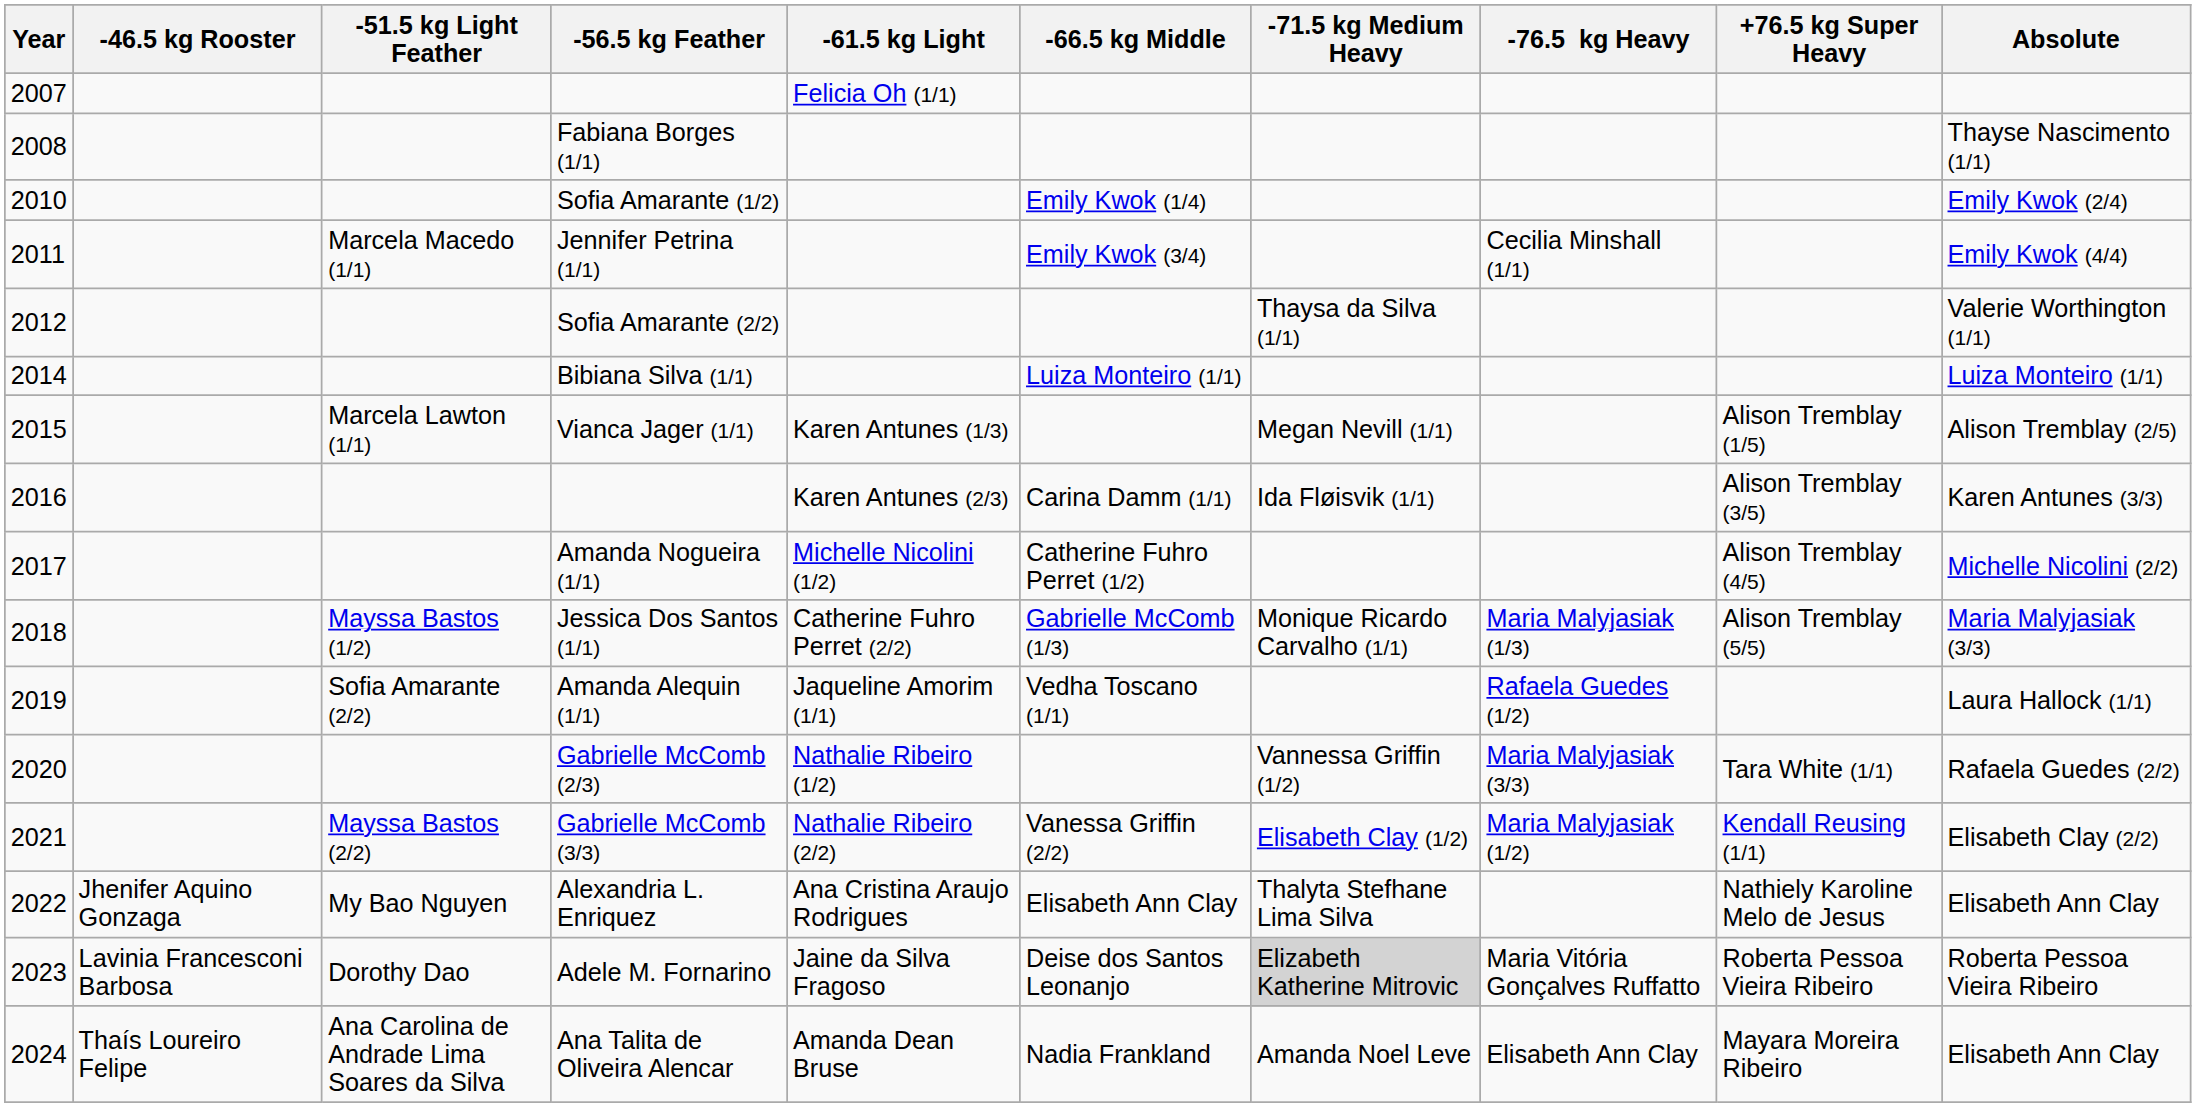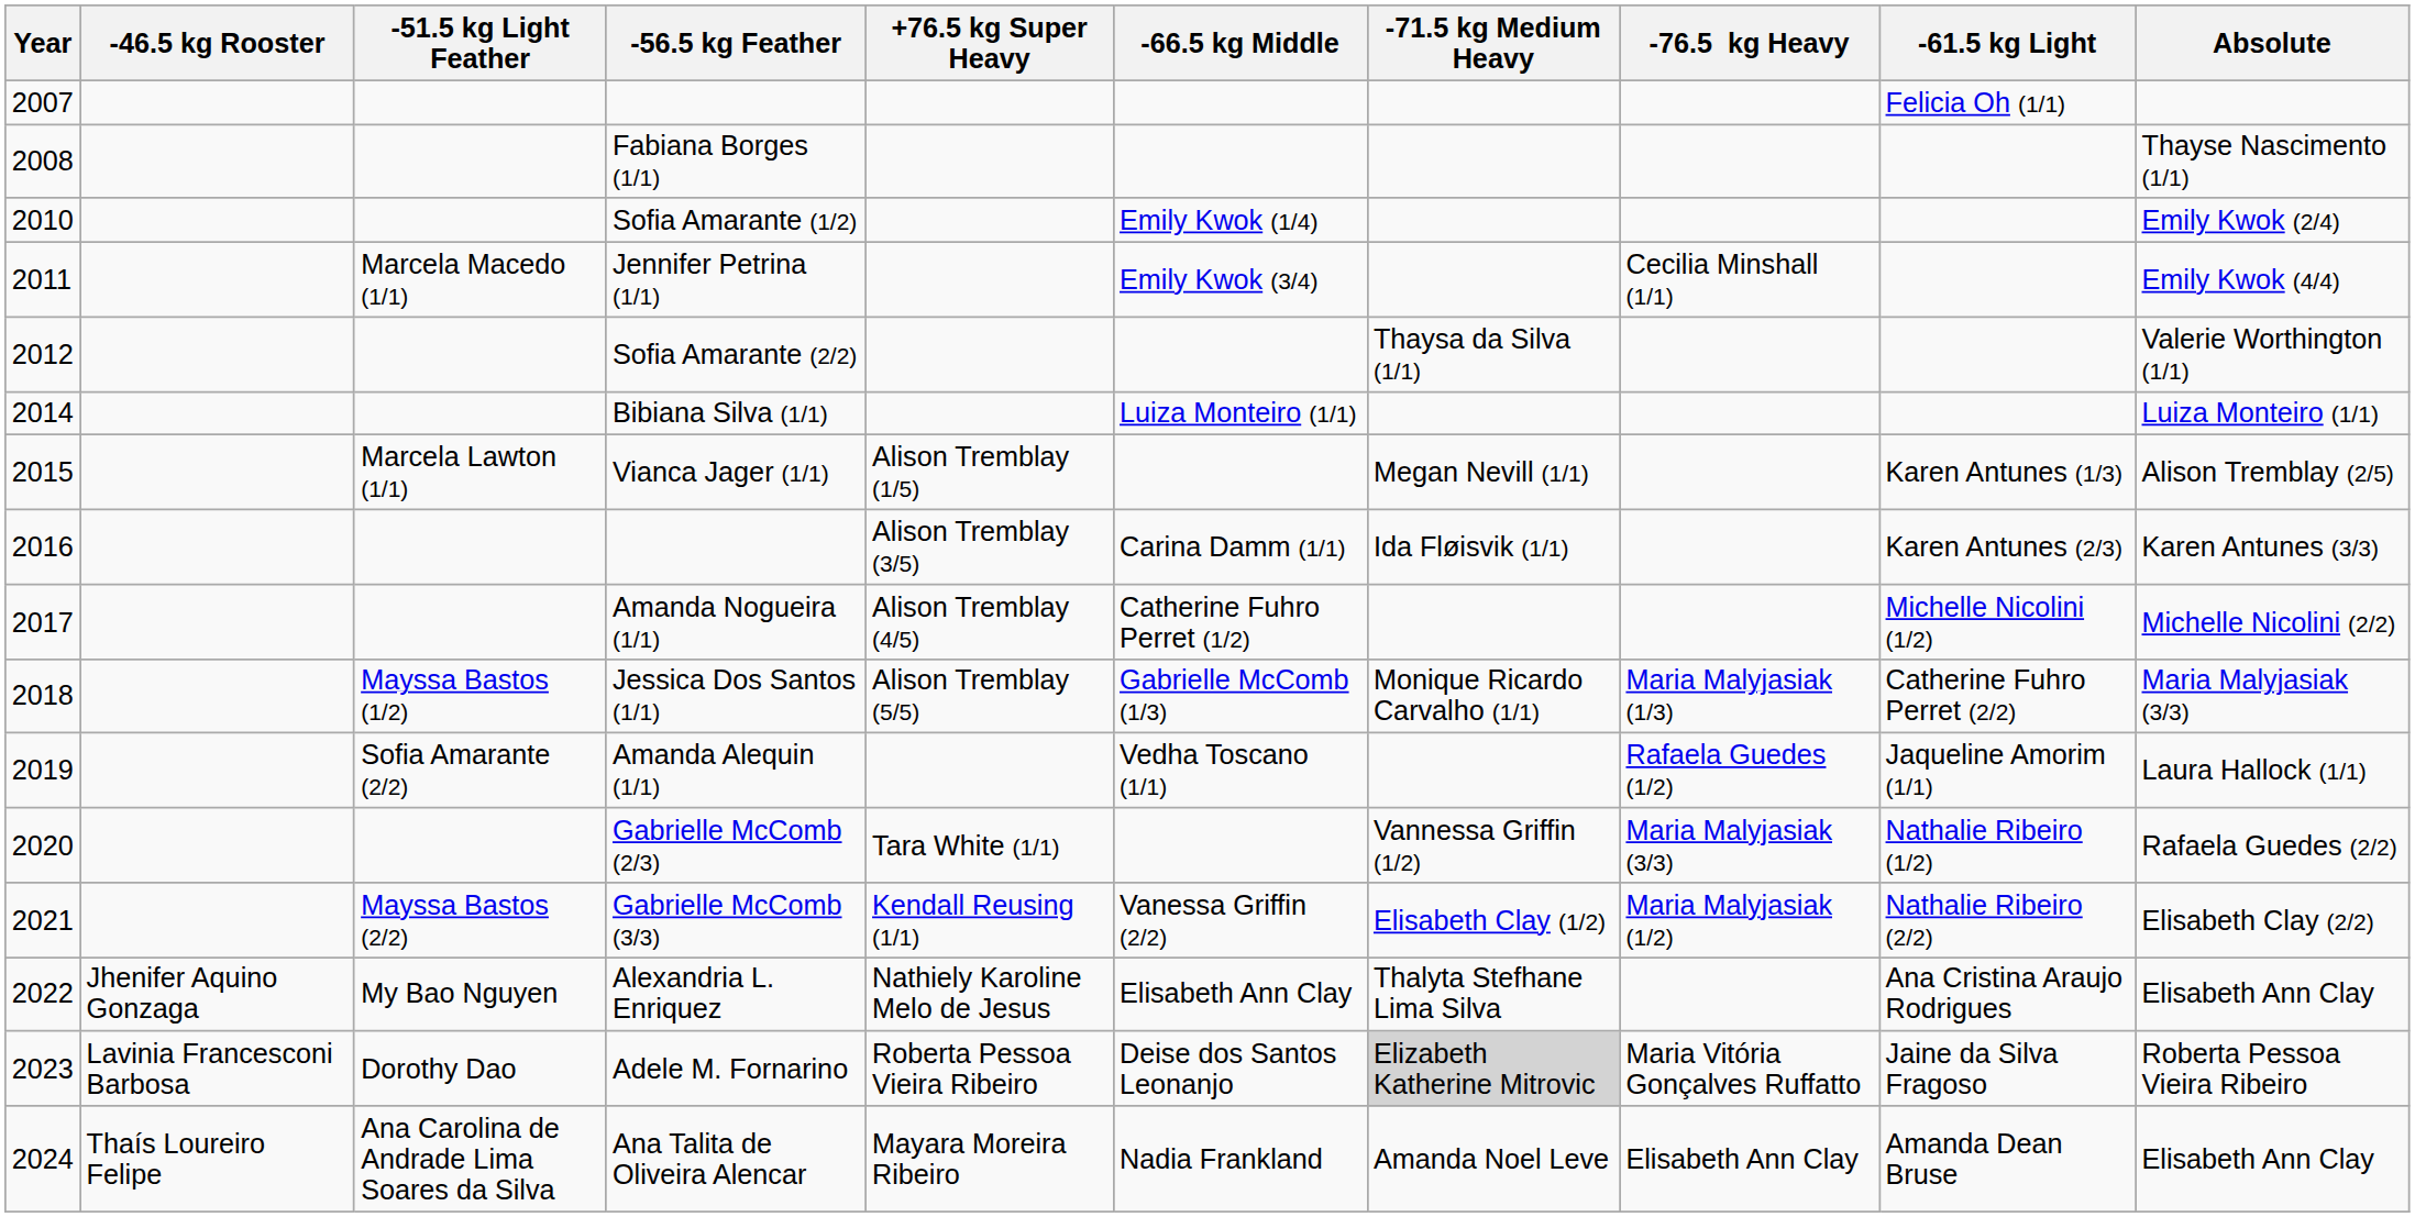 <table class="wikitable sortable" style="font-size: 90%">
 <tr>
 <th>Year</th>
 <th width=300>-46.5 kg Rooster</th>
 <th width=300>-51.5 kg Light Feather</th>
 <th width=300>-56.5 kg Feather</th>
-<th width=300>-61.5 kg Light</th>
+<th width=300>+76.5 kg Super Heavy</th>
 <th width=300>-66.5 kg Middle</th>
 <th width=300>-71.5 kg Medium Heavy</th>
 <th width=300>-76.5  kg Heavy</th>
-<th width=300>+76.5 kg Super Heavy</th>
+<th width=300>-61.5 kg Light</th>
 <th width=300>Absolute</th>
 </tr>
 <tr>
 <td>2007 </td>
 <td></td>
 <td></td>
 <td></td>
-<td> <a href='#'>Felicia Oh</a> <small>(1/1)</small></td>
 <td></td>
 <td></td>
 <td></td>
 <td></td>
+<td> <a href='#'>Felicia Oh</a> <small>(1/1)</small></td>
 <td></td>
 </tr>
 <tr>
 <td>2008 </td>
 <td></td>
 <td></td>
 <td> Fabiana Borges <small>(1/1)</small></td>
 <td></td>
 <td></td>
 <td></td>
 <td></td>
 <td></td>
 <td> Thayse Nascimento <small>(1/1)</small></td>
 </tr>
 <tr>
 <td>2010 </td>
 <td></td>
 <td></td>
 <td> Sofia Amarante <small>(1/2)</small></td>
 <td></td>
 <td> <a href='#'>Emily Kwok</a> <small>(1/4)</small></td>
 <td></td>
 <td></td>
 <td></td>
 <td> <a href='#'>Emily Kwok</a> <small>(2/4)</small></td>
 </tr>
 <tr>
 <td>2011 </td>
 <td></td>
 <td> Marcela Macedo <small>(1/1)</small></td>
 <td> Jennifer Petrina <small>(1/1)</small></td>
 <td></td>
 <td> <a href='#'>Emily Kwok</a> <small>(3/4)</small></td>
 <td></td>
 <td> Cecilia Minshall <small>(1/1)</small></td>
 <td></td>
 <td> <a href='#'>Emily Kwok</a> <small>(4/4)</small></td>
 </tr>
 <tr>
 <td>2012 </td>
 <td></td>
 <td></td>
 <td> Sofia Amarante <small>(2/2)</small></td>
 <td></td>
 <td></td>
 <td> Thaysa da Silva <small>(1/1)</small></td>
 <td></td>
 <td></td>
 <td> Valerie Worthington <small>(1/1)</small></td>
 </tr>
 <tr>
 <td>2014 </td>
 <td></td>
 <td></td>
 <td> Bibiana Silva <small>(1/1)</small></td>
 <td></td>
 <td> <a href='#'>Luiza Monteiro</a> <small>(1/1)</small></td>
 <td></td>
 <td></td>
 <td></td>
 <td> <a href='#'>Luiza Monteiro</a> <small>(1/1)</small></td>
 </tr>
 <tr>
 <td>2015 </td>
 <td></td>
 <td> Marcela Lawton <small>(1/1)</small></td>
 <td> Vianca Jager <small>(1/1)</small></td>
-<td> Karen Antunes <small>(1/3)</small></td>
+<td> Alison Tremblay <small>(1/5)</small></td>
 <td></td>
 <td> Megan Nevill <small>(1/1)</small></td>
 <td></td>
-<td> Alison Tremblay <small>(1/5)</small></td>
+<td> Karen Antunes <small>(1/3)</small></td>
 <td> Alison Tremblay <small>(2/5)</small></td>
 </tr>
 <tr>
 <td>2016 </td>
 <td></td>
 <td></td>
 <td></td>
-<td> Karen Antunes <small>(2/3)</small></td>
+<td> Alison Tremblay <small>(3/5)</small></td>
 <td> Carina Damm <small>(1/1)</small></td>
 <td> Ida Fløisvik <small>(1/1)</small></td>
 <td></td>
-<td> Alison Tremblay <small>(3/5)</small></td>
+<td> Karen Antunes <small>(2/3)</small></td>
 <td> Karen Antunes <small>(3/3)</small></td>
 </tr>
 <tr>
 <td>2017 </td>
 <td></td>
 <td></td>
 <td> Amanda Nogueira <small>(1/1)</small></td>
-<td> <a href='#'>Michelle Nicolini </a> <small>(1/2)</small></td>
+<td> Alison Tremblay <small>(4/5)</small></td>
 <td> Catherine Fuhro Perret <small>(1/2)</small></td>
 <td></td>
 <td></td>
-<td> Alison Tremblay <small>(4/5)</small></td>
+<td> <a href='#'>Michelle Nicolini </a> <small>(1/2)</small></td>
 <td> <a href='#'>Michelle Nicolini</a> <small>(2/2)</small></td>
 </tr>
 <tr>
 <td>2018 </td>
 <td></td>
 <td> <a href='#'>Mayssa Bastos</a> <small>(1/2)</small></td>
 <td> Jessica Dos Santos <small>(1/1)</small></td>
-<td> Catherine Fuhro Perret <small>(2/2)</small></td>
+<td> Alison Tremblay <small>(5/5)</small></td>
 <td> <a href='#'>Gabrielle McComb</a> <small>(1/3)</small></td>
 <td> Monique Ricardo Carvalho <small>(1/1)</small></td>
 <td> <a href='#'>Maria Malyjasiak</a> <small>(1/3)</small></td>
-<td> Alison Tremblay <small>(5/5)</small></td>
+<td> Catherine Fuhro Perret <small>(2/2)</small></td>
 <td> <a href='#'>Maria Malyjasiak</a> <small>(3/3)</small></td>
 </tr>
 <tr>
 <td>2019 </td>
 <td></td>
 <td> Sofia Amarante <small>(2/2)</small></td>
 <td> Amanda Alequin <small>(1/1)</small></td>
-<td> Jaqueline Amorim <small>(1/1)</small></td>
+<td></td>
 <td> Vedha Toscano <small>(1/1)</small></td>
 <td></td>
 <td> <a href='#'>Rafaela Guedes</a> <small>(1/2)</small></td>
-<td></td>
+<td> Jaqueline Amorim <small>(1/1)</small></td>
 <td> Laura Hallock <small>(1/1)</small></td>
 </tr>
 <tr>
 <td>2020 </td>
 <td></td>
 <td></td>
 <td> <a href='#'>Gabrielle McComb</a>  <small>(2/3)</small></td>
-<td> <a href='#'>Nathalie Ribeiro</a> <small>(1/2)</small></td>
+<td> Tara White <small>(1/1)</small></td>
 <td></td>
 <td> Vannessa Griffin <small>(1/2)</small></td>
 <td> <a href='#'>Maria Malyjasiak</a> <small>(3/3)</small></td>
-<td> Tara White <small>(1/1)</small></td>
+<td> <a href='#'>Nathalie Ribeiro</a> <small>(1/2)</small></td>
 <td> Rafaela Guedes <small>(2/2)</small></td>
 </tr>
 <tr>
 <td>2021 </td>
 <td></td>
 <td> <a href='#'>Mayssa Bastos</a> <small>(2/2)</small></td>
 <td> <a href='#'>Gabrielle McComb</a> <small>(3/3)</small></td>
-<td> <a href='#'>Nathalie Ribeiro</a> <small>(2/2)</small></td>
+<td> <a href='#'>Kendall Reusing</a> <small>(1/1)</small></td>
 <td> Vanessa Griffin <small>(2/2)</small></td>
 <td> <a href='#'>Elisabeth Clay</a> <small>(1/2)</small></td>
 <td> <a href='#'>Maria Malyjasiak</a> <small>(1/2)</small></td>
-<td> <a href='#'>Kendall Reusing</a> <small>(1/1)</small></td>
+<td> <a href='#'>Nathalie Ribeiro</a> <small>(2/2)</small></td>
 <td> Elisabeth Clay <small>(2/2)</small></td>
 </tr>
 <tr>
 <td>2022 </td>
 <td> Jhenifer Aquino Gonzaga</td>
 <td> My Bao Nguyen</td>
 <td>  Alexandria L. Enriquez</td>
-<td> Ana Cristina Araujo Rodrigues</td>
+<td> Nathiely Karoline Melo de Jesus</td>
 <td> Elisabeth Ann Clay</td>
 <td> Thalyta Stefhane Lima Silva</td>
 <td></td>
-<td> Nathiely Karoline Melo de Jesus</td>
+<td> Ana Cristina Araujo Rodrigues</td>
 <td> Elisabeth Ann Clay</td>
 </tr>
 <tr>
 <td>2023 </td>
 <td> Lavinia Francesconi Barbosa</td>
 <td> Dorothy Dao</td>
 <td> Adele M. Fornarino</td>
-<td> Jaine da Silva Fragoso</td>
+<td> Roberta Pessoa Vieira Ribeiro</td>
 <td> Deise dos Santos Leonanjo</td>
 <td style="background: lightgrey;"> Elizabeth Katherine Mitrovic</td>
 <td> Maria Vitória Gonçalves Ruffatto</td>
-<td> Roberta Pessoa Vieira Ribeiro</td>
+<td> Jaine da Silva Fragoso</td>
 <td> Roberta Pessoa Vieira Ribeiro</td>
 </tr>
 <tr>
 <td>2024 </td>
 <td> Thaís Loureiro Felipe</td>
 <td> Ana Carolina de Andrade Lima Soares da Silva</td>
 <td> Ana Talita de Oliveira Alencar</td>
-<td> Amanda Dean Bruse</td>
+<td> Mayara Moreira Ribeiro</td>
 <td> Nadia Frankland</td>
 <td>Amanda Noel Leve</td>
 <td> Elisabeth Ann Clay</td>
-<td> Mayara Moreira Ribeiro</td>
+<td> Amanda Dean Bruse</td>
 <td> Elisabeth Ann Clay</td>
 </tr>
 </table>
